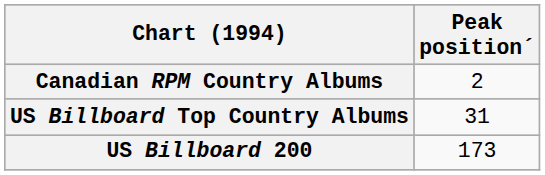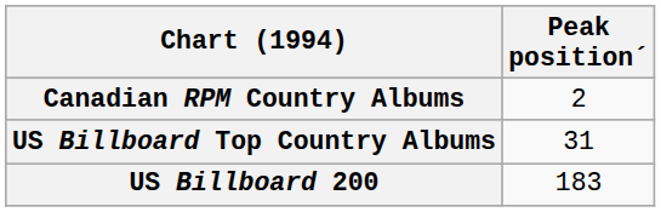 <table class="wikitable sortable plainrowheaders" style="text-align:center">
 <tr>
 <th>Chart (1994)</th>
 <th>Peak<br>position´</th>
 </tr>
 <tr>
 <th scope="row">Canadian <em>RPM</em> Country Albums</th>
 <td>2</td>
 </tr>
 <tr>
 <th scope="row">US <em>Billboard</em> Top Country Albums</th>
 <td>31</td>
 </tr>
 <tr>
 <th scope="row">US <em>Billboard</em> 200</th>
-<td>173</td>
+<td>183</td>
 </tr>
 </table>
